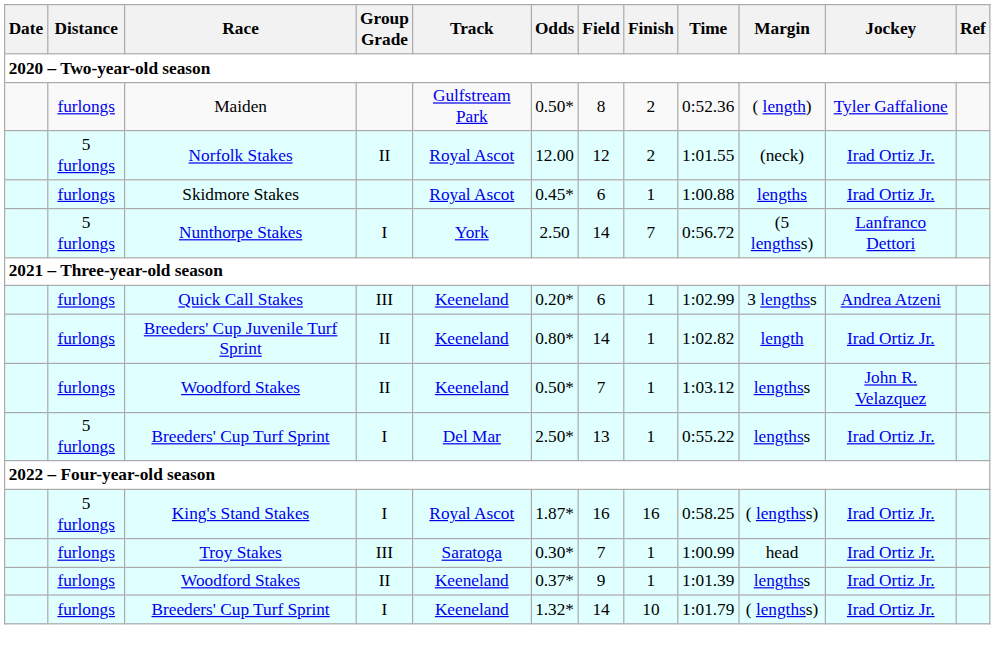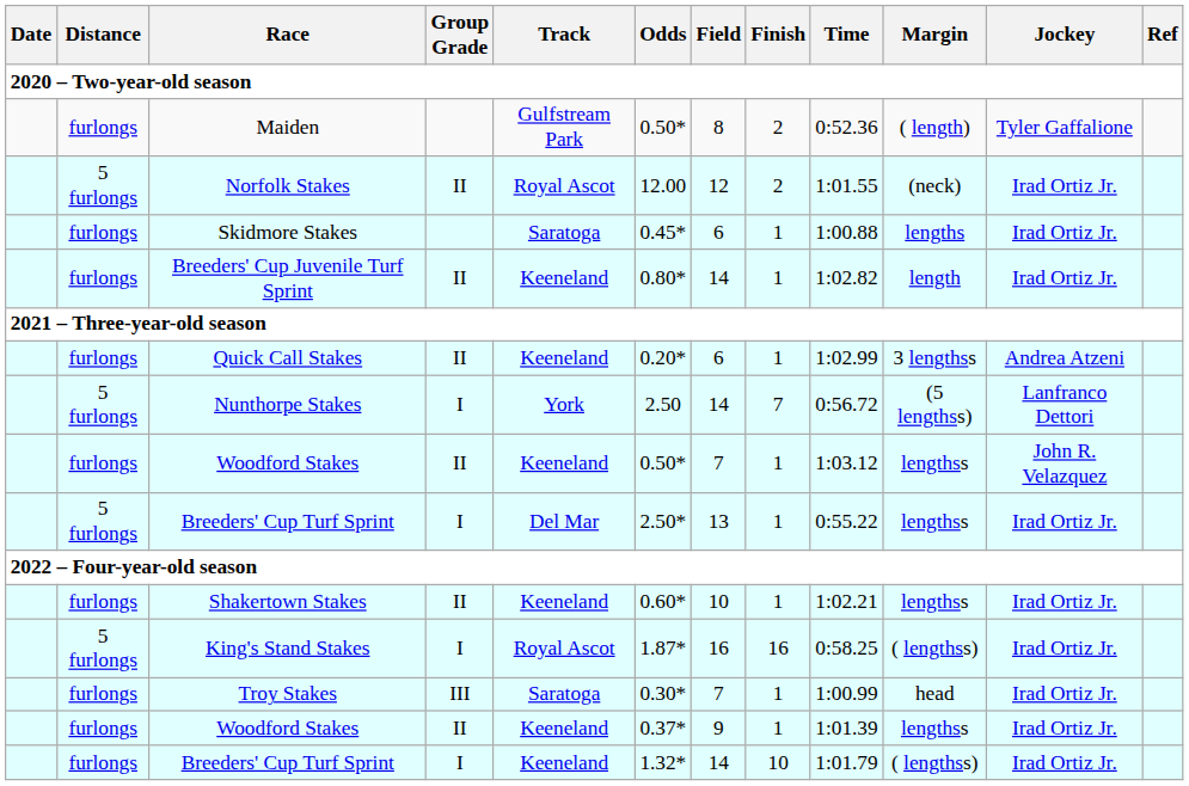 <table class = "wikitable sortable" style="text-align:center; width:93%; font-size:90%">
 <tr>
 <th scope="col">Date</th>
 <th scope="col">Distance</th>
 <th scope="col">Race</th>
 <th scope="col">Group<br>Grade</th>
 <th scope="col">Track</th>
 <th scope="col">Odds</th>
 <th scope="col">Field</th>
 <th scope="col">Finish</th>
 <th scope="col">Time</th>
 <th scope="col">Margin</th>
 <th scope="col">Jockey</th>
 <th scope="col" class="unsortable">Ref</th>
 </tr>
 <tr style="background-color:white">
 <td align="left" colspan=12><strong>2020 – Two-year-old season</strong></td>
 </tr>
 <tr>
 <td></td>
 <td>  <a href='#'>furlongs</a></td>
 <td>Maiden</td>
 <td></td>
 <td><a href='#'>Gulfstream Park</a></td>
 <td> 0.50*</td>
 <td>8</td>
 <td>2</td>
 <td>0:52.36</td>
 <td>( <a href='#'>length</a>)</td>
 <td><a href='#'>Tyler Gaffalione</a></td>
 <td></td>
 </tr>
 <tr style="background-color:lightcyan">
 <td></td>
 <td> 5 <a href='#'>furlongs</a></td>
 <td><a href='#'>Norfolk Stakes</a></td>
 <td>II</td>
 <td><a href='#'>Royal Ascot</a></td>
 <td> 12.00</td>
 <td>12</td>
 <td>2</td>
 <td>1:01.55</td>
 <td>(neck)</td>
 <td><a href='#'>Irad Ortiz Jr.</a></td>
 <td></td>
 </tr>
 <tr style="background-color:lightcyan">
 <td></td>
 <td>  <a href='#'>furlongs</a></td>
 <td>Skidmore Stakes</td>
 <td></td>
-<td><a href='#'>Royal Ascot</a></td>
+<td><a href='#'>Saratoga</a></td>
 <td> 0.45*</td>
 <td>6</td>
 <td>1</td>
 <td>1:00.88</td>
 <td> <a href='#'>lengths</a></td>
 <td><a href='#'>Irad Ortiz Jr.</a></td>
+<td></td>
+</tr>
+<tr style="background-color:lightcyan">
+<td></td>
+<td>  <a href='#'>furlongs</a></td>
+<td><a href='#'>Breeders' Cup Juvenile Turf Sprint</a></td>
+<td>II</td>
+<td><a href='#'>Keeneland</a></td>
+<td> 0.80*</td>
+<td>14</td>
+<td>1</td>
+<td>1:02.82</td>
+<td> <a href='#'>length</a></td>
+<td><a href='#'>Irad Ortiz Jr.</a></td>
+<td></td>
+</tr>
+<tr style="background-color:white">
+<td align="left" colspan=12><strong>2021 – Three-year-old season</strong></td>
+</tr>
+<tr style="background-color:lightcyan">
+<td></td>
+<td>  <a href='#'>furlongs</a></td>
+<td><a href='#'>Quick Call Stakes</a></td>
+<td>II</td>
+<td><a href='#'>Keeneland</a></td>
+<td> 0.20*</td>
+<td>6</td>
+<td>1</td>
+<td>1:02.99</td>
+<td> 3 <a href='#'>lengths</a>s</td>
+<td><a href='#'>Andrea Atzeni</a></td>
 <td></td>
 </tr>
 <tr style="background-color:lightcyan">
 <td></td>
 <td> 5 <a href='#'>furlongs</a></td>
 <td><a href='#'>Nunthorpe Stakes</a></td>
 <td> I</td>
 <td><a href='#'>York</a></td>
 <td> 2.50</td>
 <td>14</td>
 <td>7</td>
 <td>0:56.72</td>
 <td> (5 <a href='#'>lengths</a>s)</td>
 <td><a href='#'>Lanfranco Dettori</a></td>
-<td></td>
-</tr>
-<tr style="background-color:white">
-<td align="left" colspan=12><strong>2021 – Three-year-old season</strong></td>
-</tr>
-<tr style="background-color:lightcyan">
-<td></td>
-<td>  <a href='#'>furlongs</a></td>
-<td><a href='#'>Quick Call Stakes</a></td>
-<td> III</td>
-<td><a href='#'>Keeneland</a></td>
-<td> 0.20*</td>
-<td>6</td>
-<td>1</td>
-<td>1:02.99</td>
-<td> 3 <a href='#'>lengths</a>s</td>
-<td><a href='#'>Andrea Atzeni</a></td>
-<td></td>
-</tr>
-<tr style="background-color:lightcyan">
-<td></td>
-<td>  <a href='#'>furlongs</a></td>
-<td><a href='#'>Breeders' Cup Juvenile Turf Sprint</a></td>
-<td>II</td>
-<td><a href='#'>Keeneland</a></td>
-<td> 0.80*</td>
-<td>14</td>
-<td>1</td>
-<td>1:02.82</td>
-<td> <a href='#'>length</a></td>
-<td><a href='#'>Irad Ortiz Jr.</a></td>
 <td></td>
 </tr>
 <tr style="background-color:lightcyan">
 <td></td>
 <td>  <a href='#'>furlongs</a></td>
 <td><a href='#'>Woodford Stakes</a></td>
 <td> II</td>
 <td><a href='#'>Keeneland</a></td>
 <td> 0.50*</td>
 <td>7</td>
 <td>1</td>
 <td>1:03.12</td>
 <td>  <a href='#'>lengths</a>s</td>
 <td><a href='#'>John R. Velazquez</a></td>
 <td></td>
 </tr>
 <tr style="background-color:lightcyan">
 <td></td>
 <td> 5 <a href='#'>furlongs</a></td>
 <td><a href='#'>Breeders' Cup Turf Sprint</a></td>
 <td> I</td>
 <td><a href='#'>Del Mar</a></td>
 <td> 2.50*</td>
 <td>13</td>
 <td>1</td>
 <td>0:55.22</td>
 <td>  <a href='#'>lengths</a>s</td>
 <td><a href='#'>Irad Ortiz Jr.</a></td>
 <td></td>
 </tr>
 <tr style="background-color:white">
 <td align="left" colspan=12><strong>2022 – Four-year-old season</strong></td>
+</tr>
+<tr style="background-color:lightcyan">
+<td></td>
+<td>  <a href='#'>furlongs</a></td>
+<td><a href='#'>Shakertown Stakes</a></td>
+<td> II</td>
+<td><a href='#'>Keeneland</a></td>
+<td> 0.60*</td>
+<td>10</td>
+<td>1</td>
+<td>1:02.21</td>
+<td>  <a href='#'>lengths</a>s</td>
+<td><a href='#'>Irad Ortiz Jr.</a></td>
+<td></td>
 </tr>
 <tr style="background-color:lightcyan">
 <td></td>
 <td> 5 <a href='#'>furlongs</a></td>
 <td><a href='#'>King's Stand Stakes</a></td>
 <td> I</td>
 <td><a href='#'>Royal Ascot</a></td>
 <td> 1.87*</td>
 <td>16</td>
 <td>16</td>
 <td>0:58.25</td>
 <td> ( <a href='#'>lengths</a>s)</td>
 <td><a href='#'>Irad Ortiz Jr.</a></td>
 <td></td>
 </tr>
 <tr style="background-color:lightcyan">
 <td></td>
 <td>  <a href='#'>furlongs</a></td>
 <td><a href='#'>Troy Stakes</a></td>
 <td> III</td>
 <td><a href='#'>Saratoga</a></td>
 <td> 0.30*</td>
 <td>7</td>
 <td>1</td>
 <td>1:00.99</td>
 <td> head</td>
 <td><a href='#'>Irad Ortiz Jr.</a></td>
 <td></td>
 </tr>
 <tr style="background-color:lightcyan">
 <td></td>
 <td>  <a href='#'>furlongs</a></td>
 <td><a href='#'>Woodford Stakes</a></td>
 <td> II</td>
 <td><a href='#'>Keeneland</a></td>
 <td> 0.37*</td>
 <td>9</td>
 <td>1</td>
 <td>1:01.39</td>
 <td>  <a href='#'>lengths</a>s</td>
 <td><a href='#'>Irad Ortiz Jr.</a></td>
 <td></td>
 </tr>
 <tr style="background-color:lightcyan">
 <td></td>
 <td>  <a href='#'>furlongs</a></td>
 <td><a href='#'>Breeders' Cup Turf Sprint</a></td>
 <td> I</td>
 <td><a href='#'>Keeneland</a></td>
 <td> 1.32*</td>
 <td>14</td>
 <td>10</td>
 <td>1:01.79</td>
 <td> ( <a href='#'>lengths</a>s)</td>
 <td><a href='#'>Irad Ortiz Jr.</a></td>
 <td></td>
 </tr>
 </table>
